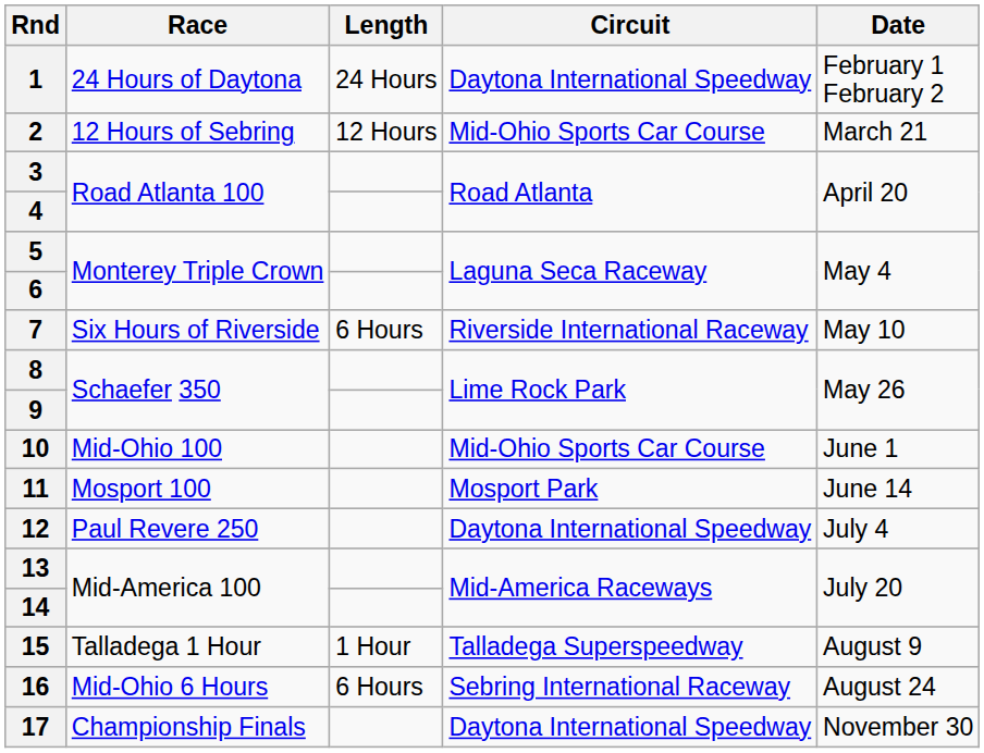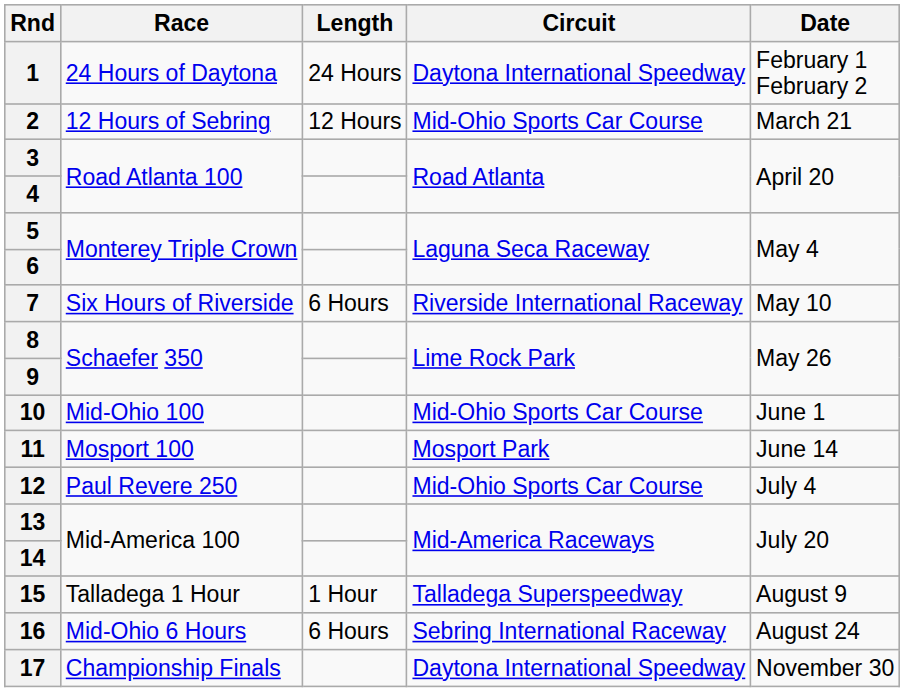 <table class="wikitable" style="font-size: 90%;">
 <tr>
 <th>Rnd</th>
 <th>Race</th>
 <th>Length</th>
 <th>Circuit</th>
 <th>Date</th>
 </tr>
 <tr>
 <th>1</th>
 <td><a href='#'>24 Hours of Daytona</a></td>
 <td>24 Hours</td>
 <td><a href='#'>Daytona International Speedway</a></td>
 <td>February 1<br>February 2</td>
 </tr>
 <tr>
 <th>2</th>
 <td><a href='#'>12 Hours of Sebring</a></td>
 <td>12 Hours</td>
 <td><a href='#'>Mid-Ohio Sports Car Course</a></td>
 <td>March 21</td>
 </tr>
 <tr>
 <th>3</th>
 <td rowspan=2><a href='#'>Road Atlanta 100</a></td>
 <td></td>
 <td rowspan=2><a href='#'>Road Atlanta</a></td>
 <td rowspan=2>April 20</td>
 </tr>
 <tr>
 <th>4</th>
 <td></td>
 </tr>
 <tr>
 <th>5</th>
 <td rowspan=2><a href='#'>Monterey Triple Crown</a></td>
 <td></td>
 <td rowspan=2><a href='#'>Laguna Seca Raceway</a></td>
 <td rowspan=2>May 4</td>
 </tr>
 <tr>
 <th>6</th>
 <td></td>
 </tr>
 <tr>
 <th>7</th>
 <td><a href='#'>Six Hours of Riverside</a></td>
 <td>6 Hours</td>
 <td><a href='#'>Riverside International Raceway</a></td>
 <td>May 10</td>
 </tr>
 <tr>
 <th>8</th>
 <td rowspan=2><a href='#'>Schaefer</a> <a href='#'>350</a></td>
 <td></td>
 <td rowspan=2><a href='#'>Lime Rock Park</a></td>
 <td rowspan=2>May 26</td>
 </tr>
 <tr>
 <th>9</th>
 <td></td>
 </tr>
 <tr>
 <th>10</th>
 <td><a href='#'>Mid-Ohio 100</a></td>
 <td></td>
 <td><a href='#'>Mid-Ohio Sports Car Course</a></td>
 <td>June 1</td>
 </tr>
 <tr>
 <th>11</th>
 <td><a href='#'>Mosport 100</a></td>
 <td></td>
 <td><a href='#'>Mosport Park</a></td>
 <td>June 14</td>
 </tr>
 <tr>
 <th>12</th>
 <td><a href='#'>Paul Revere 250</a></td>
 <td></td>
-<td><a href='#'>Daytona International Speedway</a></td>
+<td><a href='#'>Mid-Ohio Sports Car Course</a></td>
 <td>July 4</td>
 </tr>
 <tr>
 <th>13</th>
 <td rowspan=2>Mid-America 100</td>
 <td></td>
 <td rowspan=2><a href='#'>Mid-America Raceways</a></td>
 <td rowspan=2>July 20</td>
 </tr>
 <tr>
 <th>14</th>
 <td></td>
 </tr>
 <tr>
 <th>15</th>
 <td>Talladega 1 Hour</td>
 <td>1 Hour</td>
 <td><a href='#'>Talladega Superspeedway</a></td>
 <td>August 9</td>
 </tr>
 <tr>
 <th>16</th>
 <td><a href='#'>Mid-Ohio 6 Hours</a></td>
 <td>6 Hours</td>
 <td><a href='#'>Sebring International Raceway</a></td>
 <td>August 24</td>
 </tr>
 <tr>
 <th>17</th>
 <td><a href='#'>Championship Finals</a></td>
 <td></td>
 <td><a href='#'>Daytona International Speedway</a></td>
 <td>November 30</td>
 </tr>
 </table>
